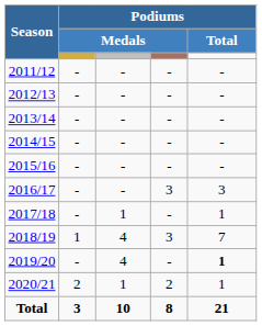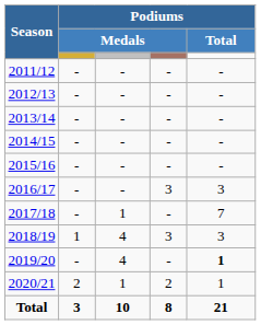 <table class="wikitable" style="font-size:90%; text-align:center; border:grey solid 1px; border-collapse:collapse;" width="20%">
 <tr style="background-color:#369; color:white;">
 <td rowspan="3" colspan="1" width="12%"><strong>Season</strong></td>
 <td colspan="10"><strong>Podiums</strong></td>
 </tr>
 <tr style="background-color:#4180be; color:white;">
 <th style="background:#4180be;" width="100" colspan="3">Medals</th>
 <th style="background:#4180be;" width="50" colspan="4">Total</th>
 </tr>
 <tr>
 <td align="center" bgcolor="#d4af37"></td>
 <td align="center" bgcolor="silver"></td>
 <td align="center" bgcolor="#a57164"></td>
 <td></td>
 </tr>
 <tr>
 <td><a href='#'>2011/12</a></td>
 <td>-</td>
 <td>-</td>
 <td>-</td>
 <td>-</td>
 </tr>
 <tr>
 <td><a href='#'>2012/13</a></td>
 <td>-</td>
 <td>-</td>
 <td>-</td>
 <td>-</td>
 </tr>
 <tr>
 <td><a href='#'>2013/14</a></td>
 <td>-</td>
 <td>-</td>
 <td>-</td>
 <td>-</td>
 </tr>
 <tr>
 <td><a href='#'>2014/15</a></td>
 <td>-</td>
 <td>-</td>
 <td>-</td>
 <td>-</td>
 </tr>
 <tr>
 <td><a href='#'>2015/16</a></td>
 <td>-</td>
 <td>-</td>
 <td>-</td>
 <td>-</td>
 </tr>
 <tr>
 <td><a href='#'>2016/17</a></td>
 <td>-</td>
 <td>-</td>
 <td>3</td>
 <td>3</td>
 </tr>
 <tr>
 <td><a href='#'>2017/18</a></td>
 <td>-</td>
 <td>1</td>
 <td>-</td>
-<td>1</td>
+<td>7</td>
 </tr>
 <tr>
 <td><a href='#'>2018/19</a></td>
 <td>1</td>
 <td>4</td>
 <td>3</td>
-<td>7</td>
+<td>3</td>
 </tr>
 <tr>
 <td><a href='#'>2019/20</a></td>
 <td>-</td>
 <td>4</td>
 <td>-</td>
 <td><strong>1</strong></td>
 </tr>
 <tr>
 <td><a href='#'>2020/21</a></td>
 <td>2</td>
 <td>1</td>
 <td>2</td>
 <td>1</td>
 </tr>
 <tr>
 <td><strong>Total</strong></td>
 <td><strong>3</strong></td>
 <td><strong>10</strong></td>
 <td><strong>8</strong></td>
 <td><strong>21</strong></td>
 </tr>
 </table>
